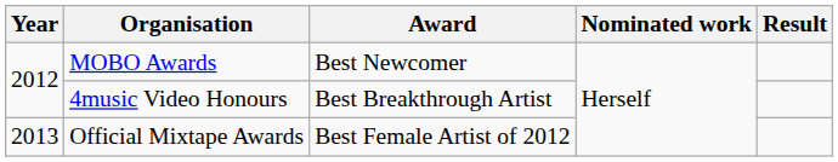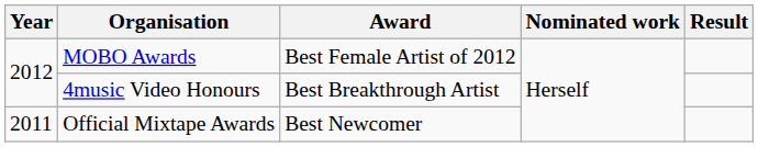 <table class="wikitable">
 <tr>
 <th>Year</th>
 <th>Organisation</th>
 <th>Award</th>
 <th>Nominated work</th>
 <th>Result</th>
 </tr>
 <tr>
 <td rowspan="2">2012</td>
 <td><a href='#'>MOBO Awards</a></td>
-<td>Best Newcomer</td>
+<td>Best Female Artist of 2012</td>
 <td rowspan="3">Herself</td>
 <td></td>
 </tr>
 <tr>
 <td><a href='#'>4music</a> Video Honours</td>
 <td>Best Breakthrough Artist</td>
 <td></td>
 </tr>
 <tr>
-<td>2013</td>
+<td>2011</td>
 <td>Official Mixtape Awards</td>
-<td>Best Female Artist of 2012</td>
+<td>Best Newcomer</td>
 <td></td>
 </tr>
 </table>
